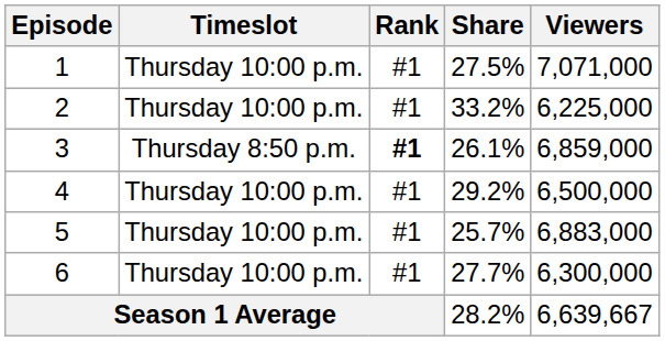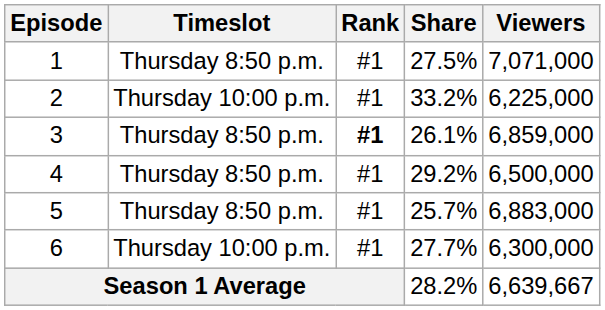 <table class="wikitable" style="text-align:center; background:#fff;">
 <tr>
 <th>Episode</th>
 <th>Timeslot</th>
 <th>Rank</th>
 <th>Share</th>
 <th>Viewers</th>
 </tr>
 <tr>
 <td>1</td>
-<td>Thursday 10:00 p.m.</td>
+<td>Thursday 8:50 p.m.</td>
 <td>#1</td>
 <td>27.5%</td>
 <td>7,071,000</td>
 </tr>
 <tr>
 <td>2</td>
 <td>Thursday 10:00 p.m.</td>
 <td>#1</td>
 <td>33.2%</td>
 <td>6,225,000</td>
 </tr>
 <tr>
 <td>3</td>
 <td>Thursday 8:50 p.m.</td>
 <td><strong>#1</strong></td>
 <td>26.1%</td>
 <td>6,859,000</td>
 </tr>
 <tr>
 <td>4</td>
-<td>Thursday 10:00 p.m.</td>
+<td>Thursday 8:50 p.m.</td>
 <td>#1</td>
 <td>29.2%</td>
 <td>6,500,000</td>
 </tr>
 <tr>
 <td>5</td>
-<td>Thursday 10:00 p.m.</td>
+<td>Thursday 8:50 p.m.</td>
 <td>#1</td>
 <td>25.7%</td>
 <td>6,883,000</td>
 </tr>
 <tr>
 <td>6</td>
 <td>Thursday 10:00 p.m.</td>
 <td>#1</td>
 <td>27.7%</td>
 <td>6,300,000</td>
 </tr>
 <tr>
 <th colspan=3>Season 1 Average</th>
 <td>28.2%</td>
 <td>6,639,667</td>
 </tr>
 </table>
